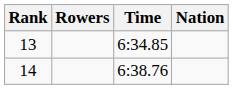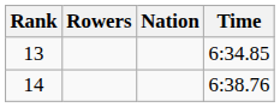 <table class="wikitable sortable" style="text-align:center">
 <tr>
 <th>Rank</th>
 <th>Rowers</th>
+<th>Nation</th>
 <th>Time</th>
-<th>Nation</th>
 </tr>
 <tr>
 <td>13</td>
 <td align=left data-sort-value="Hanuseac, Vasile"></td>
+<td align=left></td>
 <td>6:34.85</td>
-<td align=left></td>
 </tr>
 <tr>
 <td>14</td>
 <td align=left data-sort-value="Hanuseac, Vasile"></td>
+<td align=left></td>
 <td>6:38.76</td>
-<td align=left></td>
 </tr>
 </table>
